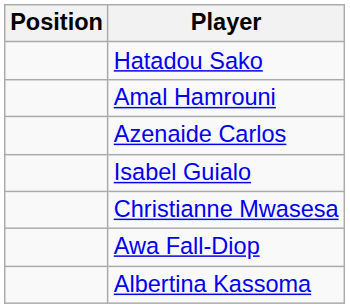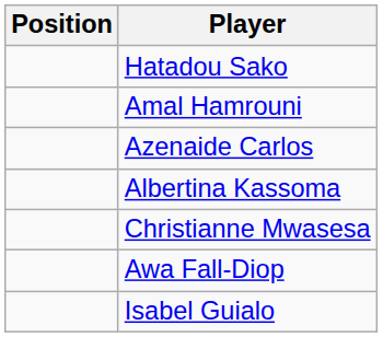 <table class="wikitable">
 <tr>
 <th>Position</th>
 <th>Player</th>
 </tr>
 <tr>
 <td></td>
 <td align=left> <a href='#'>Hatadou Sako</a></td>
 </tr>
 <tr>
 <td></td>
 <td align=left> <a href='#'>Amal Hamrouni</a></td>
 </tr>
 <tr>
 <td></td>
 <td align=left> <a href='#'>Azenaide Carlos</a></td>
 </tr>
 <tr>
 <td></td>
-<td align=left> <a href='#'>Isabel Guialo</a></td>
+<td align=left> <a href='#'>Albertina Kassoma</a></td>
 </tr>
 <tr>
 <td></td>
 <td align=left> <a href='#'>Christianne Mwasesa</a></td>
 </tr>
 <tr>
 <td></td>
 <td align=left> <a href='#'>Awa Fall-Diop</a></td>
 </tr>
 <tr>
 <td></td>
-<td align=left> <a href='#'>Albertina Kassoma</a></td>
+<td align=left> <a href='#'>Isabel Guialo</a></td>
 </tr>
 </table>
